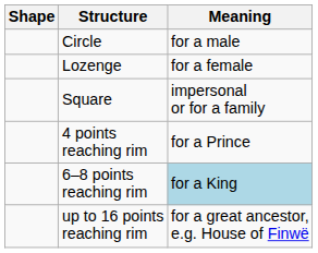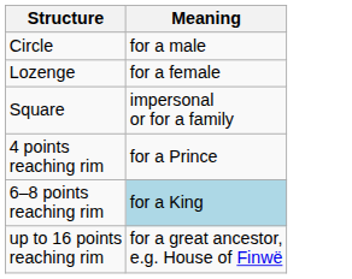 <table class="wikitable">
 <tr>
-<th>Shape</th>
 <th>Structure</th>
 <th>Meaning</th>
 </tr>
 <tr>
-<td></td>
 <td>Circle</td>
 <td>for a male</td>
 </tr>
 <tr>
-<td></td>
 <td>Lozenge</td>
 <td>for a female</td>
 </tr>
 <tr>
-<td></td>
 <td>Square</td>
 <td>impersonal<br>or for a family</td>
 </tr>
 <tr>
-<td></td>
 <td>4 points<br>reaching rim</td>
 <td>for a Prince</td>
 </tr>
 <tr>
-<td></td>
 <td>6–8 points<br>reaching rim</td>
 <td style="background: lightblue;">for a King</td>
 </tr>
 <tr>
-<td></td>
 <td>up to 16 points<br>reaching rim</td>
 <td>for a great ancestor,<br>e.g. House of <a href='#'>Finwë</a></td>
 </tr>
 </table>
